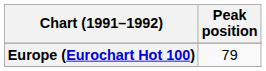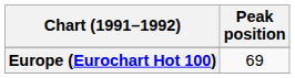 <table class="wikitable sortable plainrowheaders" style="text-align:center">
 <tr>
 <th scope="col">Chart (1991–1992)</th>
 <th scope="col">Peak<br>position</th>
 </tr>
 <tr>
 </tr>
 <tr>
 </tr>
 <tr>
 <th scope="row">Europe (<a href='#'>Eurochart Hot 100</a>)</th>
-<td>79</td>
+<td>69</td>
 </tr>
 <tr>
 </tr>
 <tr>
 </tr>
 <tr>
 </tr>
 </table>
